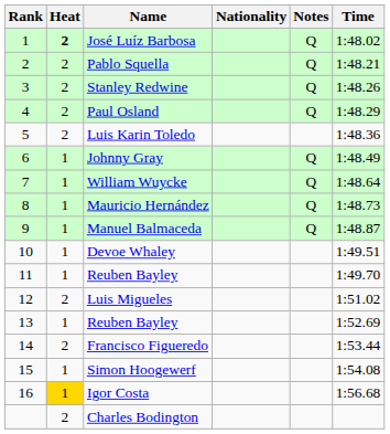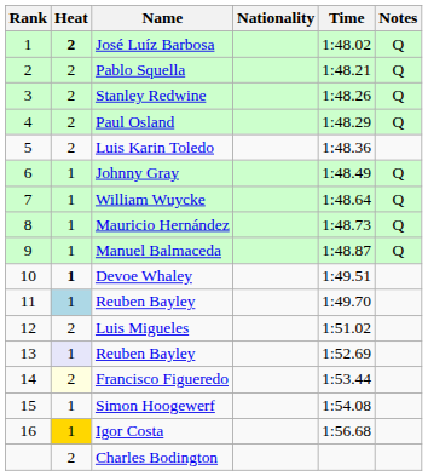 <table class="wikitable sortable" style="text-align:center">
 <tr>
 <th>Rank</th>
 <th>Heat</th>
 <th>Name</th>
 <th>Nationality</th>
+<th>Time</th>
 <th>Notes</th>
-<th>Time</th>
 </tr>
 <tr bgcolor=ccffcc>
 <td>1</td>
 <td><strong>2</strong></td>
 <td align=left><a href='#'>José Luíz Barbosa</a></td>
 <td align=left></td>
+<td>1:48.02</td>
 <td>Q</td>
-<td>1:48.02</td>
 </tr>
 <tr bgcolor=ccffcc>
 <td>2</td>
 <td>2</td>
 <td align=left><a href='#'>Pablo Squella</a></td>
 <td align=left></td>
+<td>1:48.21</td>
 <td>Q</td>
-<td>1:48.21</td>
 </tr>
 <tr bgcolor=ccffcc>
 <td>3</td>
 <td>2</td>
 <td align=left><a href='#'>Stanley Redwine</a></td>
 <td align=left></td>
+<td>1:48.26</td>
 <td>Q</td>
-<td>1:48.26</td>
 </tr>
 <tr bgcolor=ccffcc>
 <td>4</td>
 <td>2</td>
 <td align=left><a href='#'>Paul Osland</a></td>
 <td align=left></td>
+<td>1:48.29</td>
 <td>Q</td>
-<td>1:48.29</td>
 </tr>
 <tr>
 <td>5</td>
 <td>2</td>
 <td align=left><a href='#'>Luis Karin Toledo</a></td>
 <td align=left></td>
+<td>1:48.36</td>
 <td></td>
-<td>1:48.36</td>
 </tr>
 <tr bgcolor=ccffcc>
 <td>6</td>
 <td>1</td>
 <td align=left><a href='#'>Johnny Gray</a></td>
 <td align=left></td>
+<td>1:48.49</td>
 <td>Q</td>
-<td>1:48.49</td>
 </tr>
 <tr bgcolor=ccffcc>
 <td>7</td>
 <td>1</td>
 <td align=left><a href='#'>William Wuycke</a></td>
 <td align=left></td>
+<td>1:48.64</td>
 <td>Q</td>
-<td>1:48.64</td>
 </tr>
 <tr bgcolor=ccffcc>
 <td>8</td>
 <td>1</td>
 <td align=left><a href='#'>Mauricio Hernández</a></td>
 <td align=left></td>
+<td>1:48.73</td>
 <td>Q</td>
-<td>1:48.73</td>
 </tr>
 <tr bgcolor=ccffcc>
 <td>9</td>
 <td>1</td>
 <td align=left><a href='#'>Manuel Balmaceda</a></td>
 <td align=left></td>
+<td>1:48.87</td>
 <td>Q</td>
-<td>1:48.87</td>
 </tr>
 <tr>
 <td>10</td>
-<td>1</td>
+<td><strong>1</strong></td>
 <td align=left><a href='#'>Devoe Whaley</a></td>
 <td align=left></td>
+<td>1:49.51</td>
 <td></td>
-<td>1:49.51</td>
 </tr>
 <tr>
 <td>11</td>
-<td>1</td>
+<td style="background: lightblue;">1</td>
 <td align=left><a href='#'>Reuben Bayley</a></td>
 <td align=left></td>
+<td>1:49.70</td>
 <td></td>
-<td>1:49.70</td>
 </tr>
 <tr>
 <td>12</td>
 <td>2</td>
 <td align=left><a href='#'>Luis Migueles</a></td>
 <td align=left></td>
+<td>1:51.02</td>
 <td></td>
-<td>1:51.02</td>
 </tr>
 <tr>
 <td>13</td>
-<td>1</td>
+<td style="background: lavender;">1</td>
 <td align=left><a href='#'>Reuben Bayley</a></td>
 <td align=left></td>
+<td>1:52.69</td>
 <td></td>
-<td>1:52.69</td>
 </tr>
 <tr>
 <td>14</td>
-<td>2</td>
+<td style="background: lightyellow;">2</td>
 <td align=left><a href='#'>Francisco Figueredo</a></td>
 <td align=left></td>
+<td>1:53.44</td>
 <td></td>
-<td>1:53.44</td>
 </tr>
 <tr>
 <td>15</td>
 <td>1</td>
 <td align=left><a href='#'>Simon Hoogewerf</a></td>
 <td align=left></td>
+<td>1:54.08</td>
 <td></td>
-<td>1:54.08</td>
 </tr>
 <tr>
 <td>16</td>
 <td style="background: gold;">1</td>
 <td align=left><a href='#'>Igor Costa</a></td>
 <td align=left></td>
+<td>1:56.68</td>
 <td></td>
-<td>1:56.68</td>
 </tr>
 <tr>
 <td></td>
 <td>2</td>
 <td align=left><a href='#'>Charles Bodington</a></td>
 <td align=left></td>
 <td></td>
 <td></td>
 </tr>
 </table>
